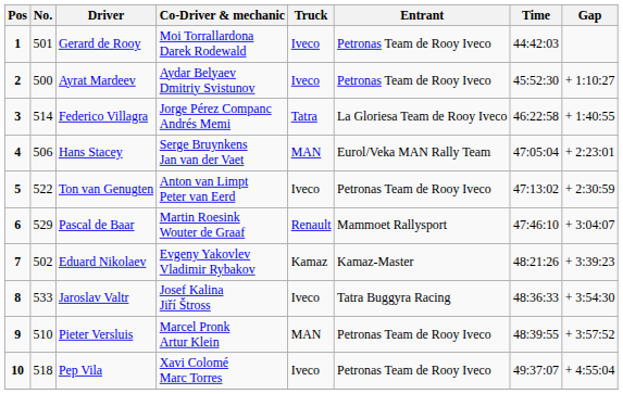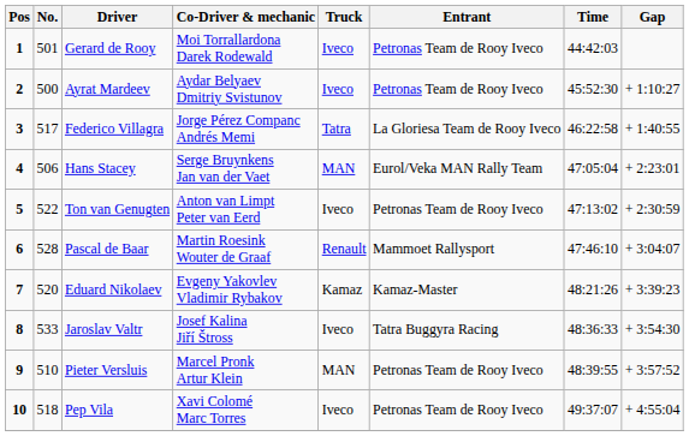 <table class="wikitable" style="font-size:85%;">
 <tr>
 <th>Pos</th>
 <th>No.</th>
 <th>Driver</th>
 <th>Co-Driver & mechanic</th>
 <th>Truck</th>
 <th>Entrant</th>
 <th>Time</th>
 <th>Gap</th>
 </tr>
 <tr>
 <td align=center><strong>1</strong></td>
 <td>501</td>
 <td> <a href='#'>Gerard de Rooy</a></td>
 <td> <a href='#'>Moi Torrallardona</a><br> <a href='#'>Darek Rodewald</a></td>
 <td><a href='#'>Iveco</a></td>
 <td><a href='#'>Petronas</a> Team de Rooy Iveco</td>
 <td>44:42:03</td>
 <td></td>
 </tr>
 <tr>
 <td align=center><strong>2</strong></td>
 <td>500</td>
 <td> <a href='#'>Ayrat Mardeev</a></td>
 <td> <a href='#'>Aydar Belyaev</a><br> <a href='#'>Dmitriy Svistunov</a></td>
 <td><a href='#'>Iveco</a></td>
 <td><a href='#'>Petronas</a> Team de Rooy Iveco</td>
 <td>45:52:30</td>
 <td>+ 1:10:27</td>
 </tr>
 <tr>
 <td align=center><strong>3</strong></td>
-<td>514</td>
+<td>517</td>
 <td> <a href='#'>Federico Villagra</a></td>
 <td> <a href='#'>Jorge Pérez Companc</a><br> <a href='#'>Andrés Memi</a></td>
 <td><a href='#'>Tatra</a></td>
 <td>La Gloriesa Team de Rooy Iveco</td>
 <td>46:22:58</td>
 <td>+ 1:40:55</td>
 </tr>
 <tr>
 <td align=center><strong>4</strong></td>
 <td>506</td>
 <td> <a href='#'>Hans Stacey</a></td>
 <td> <a href='#'>Serge Bruynkens</a><br> <a href='#'>Jan van der Vaet</a></td>
 <td><a href='#'>MAN</a></td>
 <td>Eurol/Veka MAN Rally Team</td>
 <td>47:05:04</td>
 <td>+ 2:23:01</td>
 </tr>
 <tr>
 <td align=center><strong>5</strong></td>
 <td>522</td>
 <td> <a href='#'>Ton van Genugten</a></td>
 <td> <a href='#'>Anton van Limpt</a><br> <a href='#'>Peter van Eerd</a></td>
 <td>Iveco</td>
 <td>Petronas Team de Rooy Iveco</td>
 <td>47:13:02</td>
 <td>+ 2:30:59</td>
 </tr>
 <tr>
 <td align=center><strong>6</strong></td>
-<td>529</td>
+<td>528</td>
 <td> <a href='#'>Pascal de Baar</a></td>
 <td> <a href='#'>Martin Roesink</a><br> <a href='#'>Wouter de Graaf</a></td>
 <td><a href='#'>Renault</a></td>
 <td>Mammoet Rallysport</td>
 <td>47:46:10</td>
 <td>+ 3:04:07</td>
 </tr>
 <tr>
 <td align=center><strong>7</strong></td>
-<td>502</td>
+<td>520</td>
 <td> <a href='#'>Eduard Nikolaev</a></td>
 <td> <a href='#'>Evgeny Yakovlev</a><br> <a href='#'>Vladimir Rybakov</a></td>
 <td>Kamaz</td>
 <td>Kamaz-Master</td>
 <td>48:21:26</td>
 <td>+ 3:39:23</td>
 </tr>
 <tr>
 <td align=center><strong>8</strong></td>
 <td>533</td>
 <td> <a href='#'>Jaroslav Valtr</a></td>
 <td> <a href='#'>Josef Kalina</a><br> <a href='#'>Jiří Štross</a></td>
 <td>Iveco</td>
 <td>Tatra Buggyra Racing</td>
 <td>48:36:33</td>
 <td>+ 3:54:30</td>
 </tr>
 <tr>
 <td align=center><strong>9</strong></td>
 <td>510</td>
 <td> <a href='#'>Pieter Versluis</a></td>
 <td> <a href='#'>Marcel Pronk</a><br> <a href='#'>Artur Klein</a></td>
 <td>MAN</td>
 <td>Petronas Team de Rooy Iveco</td>
 <td>48:39:55</td>
 <td>+ 3:57:52</td>
 </tr>
 <tr>
 <td align=center><strong>10</strong></td>
 <td>518</td>
 <td> <a href='#'>Pep Vila</a></td>
 <td> <a href='#'>Xavi Colomé</a><br> <a href='#'>Marc Torres</a></td>
 <td>Iveco</td>
 <td>Petronas Team de Rooy Iveco</td>
 <td>49:37:07</td>
 <td>+ 4:55:04</td>
 </tr>
 <tr>
 </tr>
 </table>
